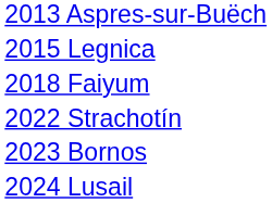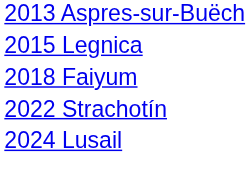 <table>
 <tr>
 <td><a href='#'>2013 Aspres-sur-Buëch</a></td>
 <td></td>
 <td></td>
 <td></td>
 </tr>
 <tr>
 <td><a href='#'>2015 Legnica</a></td>
 <td></td>
 <td></td>
 <td></td>
 </tr>
 <tr>
 <td><a href='#'>2018 Faiyum</a></td>
 <td></td>
 <td></td>
 <td></td>
 </tr>
 <tr>
 <td><a href='#'>2022 Strachotín</a></td>
 <td></td>
 <td></td>
 <td></td>
 </tr>
 <tr>
-<td><a href='#'>2023 Bornos</a></td>
-<td></td>
-<td></td>
-<td></td>
-</tr>
-<tr>
 <td><a href='#'>2024 Lusail</a></td>
 <td></td>
 <td></td>
 <td></td>
 </tr>
 </table>
